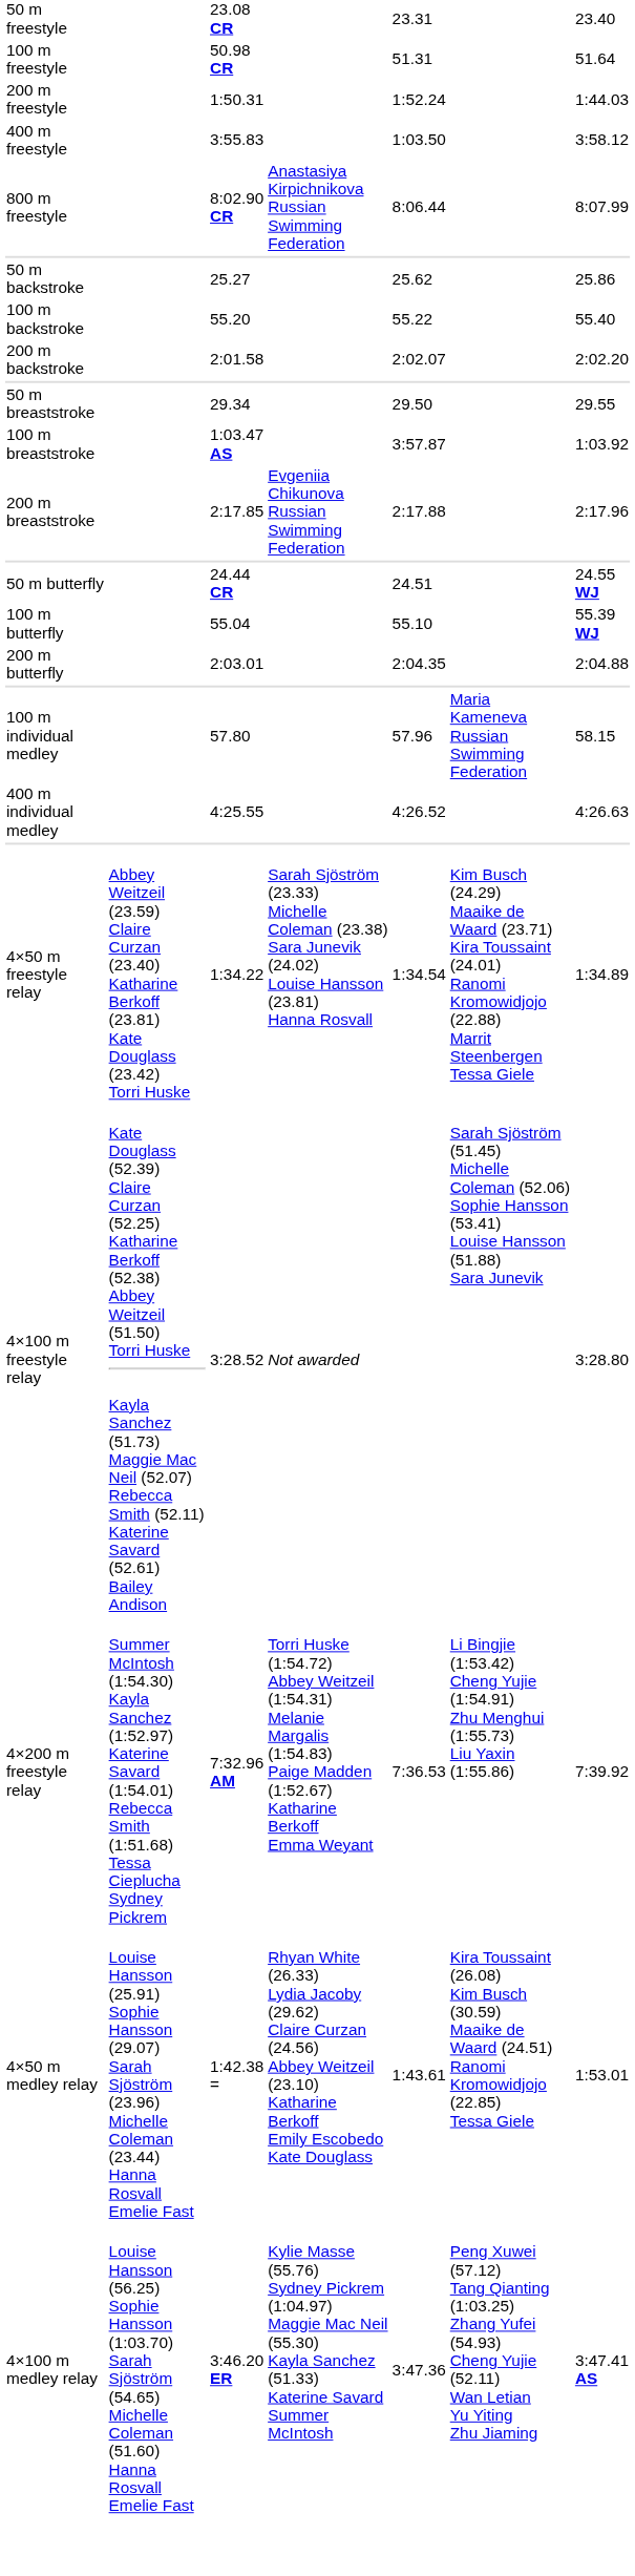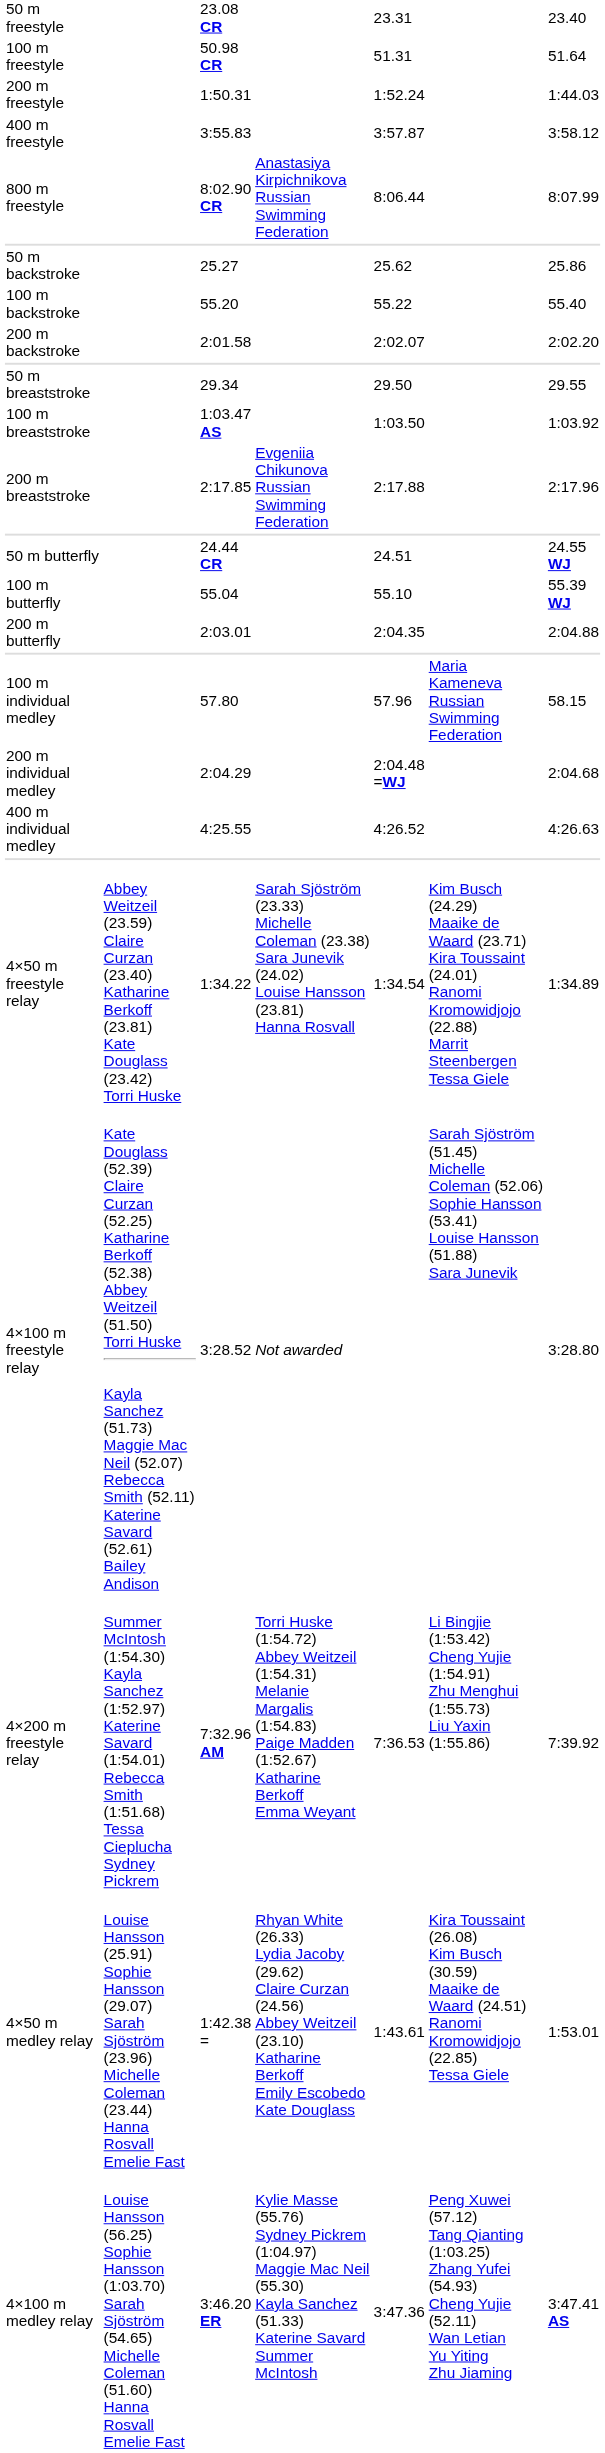 <table>
 <tr>
 <td>50 m freestyle<br></td>
 <td></td>
 <td>23.08<br><strong><a href='#'>CR</a></strong></td>
 <td></td>
 <td>23.31</td>
 <td></td>
 <td>23.40</td>
 </tr>
 <tr>
 <td>100 m freestyle<br></td>
 <td></td>
 <td>50.98<br><strong><a href='#'>CR</a></strong></td>
 <td></td>
 <td>51.31</td>
 <td></td>
 <td>51.64</td>
 </tr>
 <tr>
 <td>200 m freestyle<br></td>
 <td></td>
 <td>1:50.31<br></td>
 <td></td>
 <td>1:52.24</td>
 <td></td>
 <td>1:44.03</td>
 </tr>
 <tr>
 <td>400 m freestyle<br></td>
 <td></td>
 <td>3:55.83</td>
 <td></td>
-<td>1:03.50</td>
+<td>3:57.87</td>
 <td></td>
 <td>3:58.12</td>
 </tr>
 <tr>
 <td>800 m freestyle<br></td>
 <td></td>
 <td>8:02.90<br><strong><a href='#'>CR</a></strong></td>
 <td><a href='#'>Anastasiya Kirpichnikova</a><br><a href='#'>Russian Swimming Federation</a></td>
 <td>8:06.44</td>
 <td></td>
 <td>8:07.99</td>
 </tr>
 <tr bgcolor=#DDDDDD>
 <td colspan=7></td>
 </tr>
 <tr>
 <td>50 m backstroke<br></td>
 <td></td>
 <td>25.27<br></td>
 <td></td>
 <td>25.62</td>
 <td></td>
 <td>25.86</td>
 </tr>
 <tr>
 <td>100 m backstroke<br></td>
 <td></td>
 <td>55.20</td>
 <td></td>
 <td>55.22</td>
 <td></td>
 <td>55.40</td>
 </tr>
 <tr>
 <td>200 m backstroke<br></td>
 <td></td>
 <td>2:01.58</td>
 <td></td>
 <td>2:02.07</td>
 <td></td>
 <td>2:02.20</td>
 </tr>
 <tr bgcolor=#DDDDDD>
 <td colspan=7></td>
 </tr>
 <tr>
 <td>50 m breaststroke<br></td>
 <td></td>
 <td>29.34</td>
 <td></td>
 <td>29.50</td>
 <td></td>
 <td>29.55</td>
 </tr>
 <tr>
 <td>100 m breaststroke<br></td>
 <td></td>
 <td>1:03.47<br><strong><a href='#'>AS</a></strong></td>
 <td></td>
-<td>3:57.87</td>
+<td>1:03.50</td>
 <td></td>
 <td>1:03.92</td>
 </tr>
 <tr>
 <td>200 m breaststroke<br></td>
 <td></td>
 <td>2:17.85</td>
 <td><a href='#'>Evgeniia Chikunova</a><br><a href='#'>Russian Swimming Federation</a></td>
 <td>2:17.88</td>
 <td></td>
 <td>2:17.96</td>
 </tr>
 <tr bgcolor=#DDDDDD>
 <td colspan=7></td>
 </tr>
 <tr>
 <td>50 m butterfly<br></td>
 <td></td>
 <td>24.44<br><strong><a href='#'>CR</a></strong></td>
 <td></td>
 <td>24.51</td>
 <td></td>
 <td>24.55<br><strong><a href='#'>WJ</a></strong></td>
 </tr>
 <tr>
 <td>100 m butterfly<br></td>
 <td></td>
 <td>55.04</td>
 <td></td>
 <td>55.10</td>
 <td></td>
 <td>55.39<br><strong><a href='#'>WJ</a></strong></td>
 </tr>
 <tr>
 <td>200 m butterfly<br></td>
 <td></td>
 <td>2:03.01</td>
 <td></td>
 <td>2:04.35</td>
 <td></td>
 <td>2:04.88</td>
 </tr>
 <tr bgcolor=#DDDDDD>
 <td colspan=7></td>
 </tr>
 <tr>
 <td>100 m<br>individual medley<br></td>
 <td></td>
 <td>57.80</td>
 <td></td>
 <td>57.96</td>
 <td><a href='#'>Maria Kameneva</a><br><a href='#'>Russian Swimming Federation</a></td>
 <td>58.15</td>
+</tr>
+<tr>
+<td>200 m<br>individual medley<br></td>
+<td></td>
+<td>2:04.29</td>
+<td></td>
+<td>2:04.48<br>=<strong><a href='#'>WJ</a></strong></td>
+<td></td>
+<td>2:04.68</td>
 </tr>
 <tr>
 <td>400 m<br>individual medley<br></td>
 <td></td>
 <td>4:25.55</td>
 <td></td>
 <td>4:26.52</td>
 <td></td>
 <td>4:26.63</td>
 </tr>
 <tr bgcolor=#DDDDDD>
 <td colspan=7></td>
 </tr>
 <tr>
 <td>4×50 m<br>freestyle relay<br></td>
 <td valign=top><br><a href='#'>Abbey Weitzeil</a> (23.59)<br><a href='#'>Claire Curzan</a> (23.40)<br><a href='#'>Katharine Berkoff</a> (23.81)<br><a href='#'>Kate Douglass</a> (23.42)<br><a href='#'>Torri Huske</a></td>
 <td>1:34.22</td>
 <td valign=top><br><a href='#'>Sarah Sjöström</a> (23.33)<br><a href='#'>Michelle Coleman</a> (23.38)<br><a href='#'>Sara Junevik</a> (24.02)<br><a href='#'>Louise Hansson</a> (23.81)<br><a href='#'>Hanna Rosvall</a></td>
 <td>1:34.54</td>
 <td valign=top><br><a href='#'>Kim Busch</a> (24.29)<br><a href='#'>Maaike de Waard</a> (23.71)<br><a href='#'>Kira Toussaint</a> (24.01)<br><a href='#'>Ranomi Kromowidjojo</a> (22.88)<br><a href='#'>Marrit Steenbergen</a><br><a href='#'>Tessa Giele</a></td>
 <td>1:34.89</td>
 </tr>
 <tr>
 <td>4×100 m<br>freestyle relay<br></td>
 <td valign=top><br><a href='#'>Kate Douglass</a> (52.39)<br><a href='#'>Claire Curzan</a> (52.25)<br><a href='#'>Katharine Berkoff</a> (52.38)<br><a href='#'>Abbey Weitzeil</a> (51.50)<br><a href='#'>Torri Huske</a><hr><br><a href='#'>Kayla Sanchez</a> (51.73)<br><a href='#'>Maggie Mac Neil</a> (52.07)<br><a href='#'>Rebecca Smith</a> (52.11)<br><a href='#'>Katerine Savard</a> (52.61)<br><a href='#'>Bailey Andison</a></td>
 <td>3:28.52</td>
 <td colspan=2><em>Not awarded</em></td>
 <td valign=top><br><a href='#'>Sarah Sjöström</a> (51.45)<br><a href='#'>Michelle Coleman</a> (52.06)<br><a href='#'>Sophie Hansson</a> (53.41)<br><a href='#'>Louise Hansson</a> (51.88)<br><a href='#'>Sara Junevik</a></td>
 <td>3:28.80</td>
 </tr>
 <tr>
 <td>4×200 m<br>freestyle relay<br></td>
 <td valign=top><br><a href='#'>Summer McIntosh</a> (1:54.30)<br><a href='#'>Kayla Sanchez</a> (1:52.97)<br><a href='#'>Katerine Savard</a> (1:54.01)<br><a href='#'>Rebecca Smith</a> (1:51.68)<br><a href='#'>Tessa Cieplucha</a><br><a href='#'>Sydney Pickrem</a></td>
 <td>7:32.96<br><strong><a href='#'>AM</a></strong></td>
 <td valign=top><br><a href='#'>Torri Huske</a> (1:54.72)<br><a href='#'>Abbey Weitzeil</a> (1:54.31)<br><a href='#'>Melanie Margalis</a> (1:54.83)<br><a href='#'>Paige Madden</a> (1:52.67)<br><a href='#'>Katharine Berkoff</a><br><a href='#'>Emma Weyant</a></td>
 <td>7:36.53</td>
 <td valign=top><br><a href='#'>Li Bingjie</a> (1:53.42)<br><a href='#'>Cheng Yujie</a> (1:54.91)<br><a href='#'>Zhu Menghui</a> (1:55.73)<br><a href='#'>Liu Yaxin</a> (1:55.86)</td>
 <td>7:39.92</td>
 </tr>
 <tr>
 <td>4×50 m<br>medley relay<br></td>
 <td valign=top><br><a href='#'>Louise Hansson</a> (25.91)<br><a href='#'>Sophie Hansson</a> (29.07)<br><a href='#'>Sarah Sjöström</a> (23.96)<br><a href='#'>Michelle Coleman</a> (23.44)<br><a href='#'>Hanna Rosvall</a><br><a href='#'>Emelie Fast</a></td>
 <td>1:42.38<br>=</td>
 <td valign=top><br><a href='#'>Rhyan White</a> (26.33)<br><a href='#'>Lydia Jacoby</a> (29.62)<br><a href='#'>Claire Curzan</a> (24.56)<br><a href='#'>Abbey Weitzeil</a> (23.10)<br><a href='#'>Katharine Berkoff</a><br><a href='#'>Emily Escobedo</a><br><a href='#'>Kate Douglass</a></td>
 <td>1:43.61</td>
 <td valign=top><br><a href='#'>Kira Toussaint</a> (26.08)<br><a href='#'>Kim Busch</a> (30.59)<br><a href='#'>Maaike de Waard</a> (24.51)<br><a href='#'>Ranomi Kromowidjojo</a> (22.85)<br><a href='#'>Tessa Giele</a></td>
 <td>1:53.01</td>
 </tr>
 <tr>
 <td>4×100 m<br>medley relay<br></td>
 <td valign=top><br><a href='#'>Louise Hansson</a> (56.25)<br><a href='#'>Sophie Hansson</a> (1:03.70)<br><a href='#'>Sarah Sjöström</a> (54.65)<br><a href='#'>Michelle Coleman</a> (51.60)<br><a href='#'>Hanna Rosvall</a><br><a href='#'>Emelie Fast</a></td>
 <td>3:46.20<br><strong><a href='#'>ER</a></strong></td>
 <td valign=top><br><a href='#'>Kylie Masse</a> (55.76)<br><a href='#'>Sydney Pickrem</a> (1:04.97)<br><a href='#'>Maggie Mac Neil</a> (55.30)<br><a href='#'>Kayla Sanchez</a> (51.33)<br><a href='#'>Katerine Savard</a><br><a href='#'>Summer McIntosh</a></td>
 <td>3:47.36</td>
 <td valign=top><br><a href='#'>Peng Xuwei</a> (57.12)<br><a href='#'>Tang Qianting</a> (1:03.25)<br><a href='#'>Zhang Yufei</a> (54.93)<br><a href='#'>Cheng Yujie</a> (52.11)<br><a href='#'>Wan Letian</a><br><a href='#'>Yu Yiting</a><br><a href='#'>Zhu Jiaming</a></td>
 <td>3:47.41<br><strong><a href='#'>AS</a></strong></td>
 </tr>
 </table>
